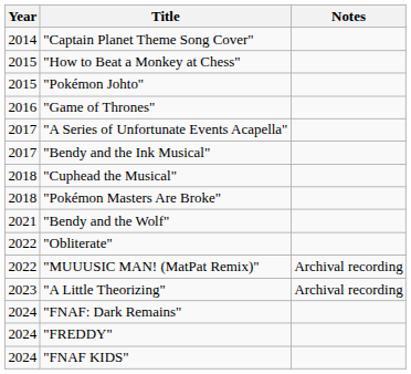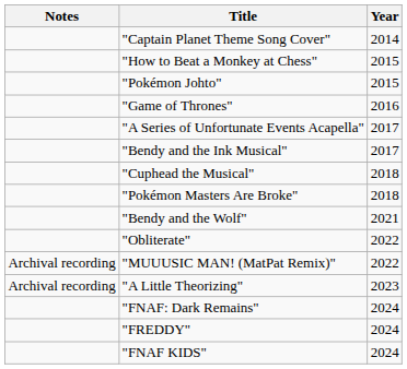 <table class="wikitable sortable">
 <tr>
+<th class="unsortable">Notes</th>
+<th>Title</th>
 <th>Year</th>
-<th>Title</th>
-<th class="unsortable">Notes</th>
 </tr>
 <tr>
+<td></td>
+<td>"Captain Planet Theme Song Cover"<br></td>
 <td>2014</td>
-<td>"Captain Planet Theme Song Cover"<br></td>
-<td></td>
 </tr>
 <tr>
+<td></td>
+<td>"How to Beat a Monkey at Chess"<br></td>
 <td>2015</td>
-<td>"How to Beat a Monkey at Chess"<br></td>
-<td></td>
 </tr>
 <tr>
+<td></td>
+<td>"Pokémon Johto"<br></td>
 <td>2015</td>
-<td>"Pokémon Johto"<br></td>
-<td></td>
 </tr>
 <tr>
+<td></td>
+<td>"Game of Thrones"<br></td>
 <td>2016</td>
-<td>"Game of Thrones"<br></td>
-<td></td>
 </tr>
 <tr>
+<td></td>
+<td>"A Series of Unfortunate Events Acapella"<br></td>
 <td>2017</td>
-<td>"A Series of Unfortunate Events Acapella"<br></td>
-<td></td>
 </tr>
 <tr>
+<td></td>
+<td>"Bendy and the Ink Musical"<br></td>
 <td>2017</td>
-<td>"Bendy and the Ink Musical"<br></td>
-<td></td>
 </tr>
 <tr>
+<td></td>
+<td>"Cuphead the Musical"<br></td>
 <td>2018</td>
-<td>"Cuphead the Musical"<br></td>
-<td></td>
 </tr>
 <tr>
+<td></td>
+<td>"Pokémon Masters Are Broke"<br></td>
 <td>2018</td>
-<td>"Pokémon Masters Are Broke"<br></td>
-<td></td>
 </tr>
 <tr>
+<td></td>
+<td>"Bendy and the Wolf"<br></td>
 <td>2021</td>
-<td>"Bendy and the Wolf"<br></td>
-<td></td>
 </tr>
 <tr>
+<td></td>
+<td>"Obliterate"<br></td>
 <td>2022</td>
-<td>"Obliterate"<br></td>
-<td></td>
 </tr>
 <tr>
+<td>Archival recording</td>
+<td>"MUUUSIC MAN! (MatPat Remix)"<br></td>
 <td>2022</td>
-<td>"MUUUSIC MAN! (MatPat Remix)"<br></td>
-<td>Archival recording</td>
 </tr>
 <tr>
+<td>Archival recording</td>
+<td>"A Little Theorizing"<br></td>
 <td>2023</td>
-<td>"A Little Theorizing"<br></td>
-<td>Archival recording</td>
 </tr>
 <tr>
+<td></td>
+<td>"FNAF: Dark Remains"<br></td>
 <td>2024</td>
-<td>"FNAF: Dark Remains"<br></td>
-<td></td>
 </tr>
 <tr>
+<td></td>
+<td>"FREDDY"<br></td>
 <td>2024</td>
-<td>"FREDDY"<br></td>
-<td></td>
 </tr>
 <tr>
+<td></td>
+<td>"FNAF KIDS"<br></td>
 <td>2024</td>
-<td>"FNAF KIDS"<br></td>
-<td></td>
 </tr>
 </table>
